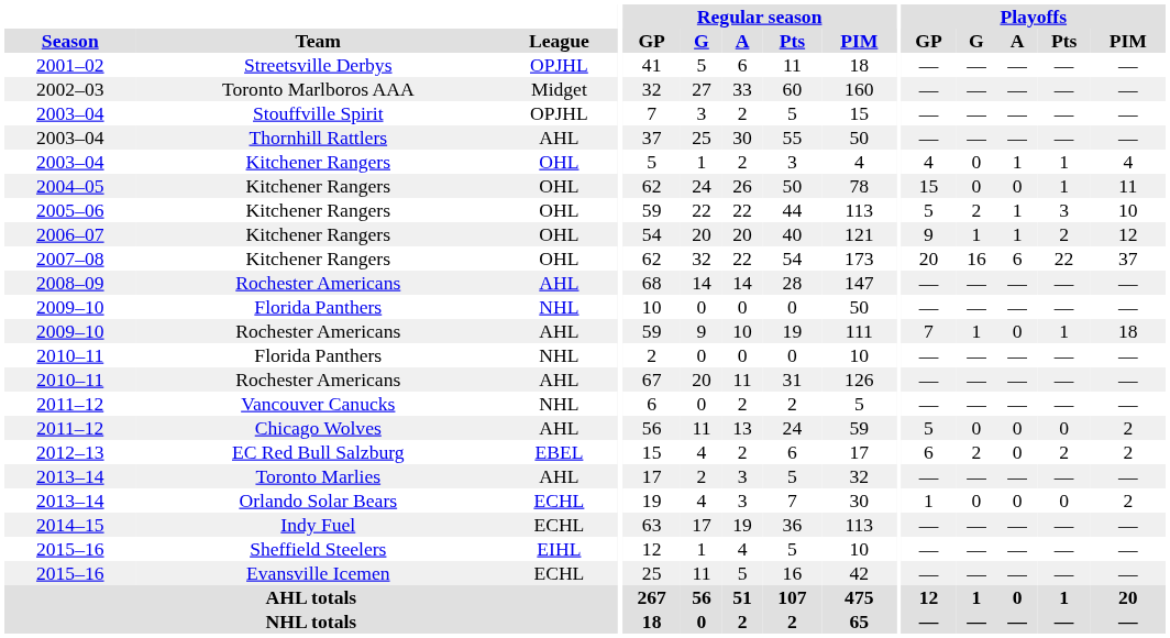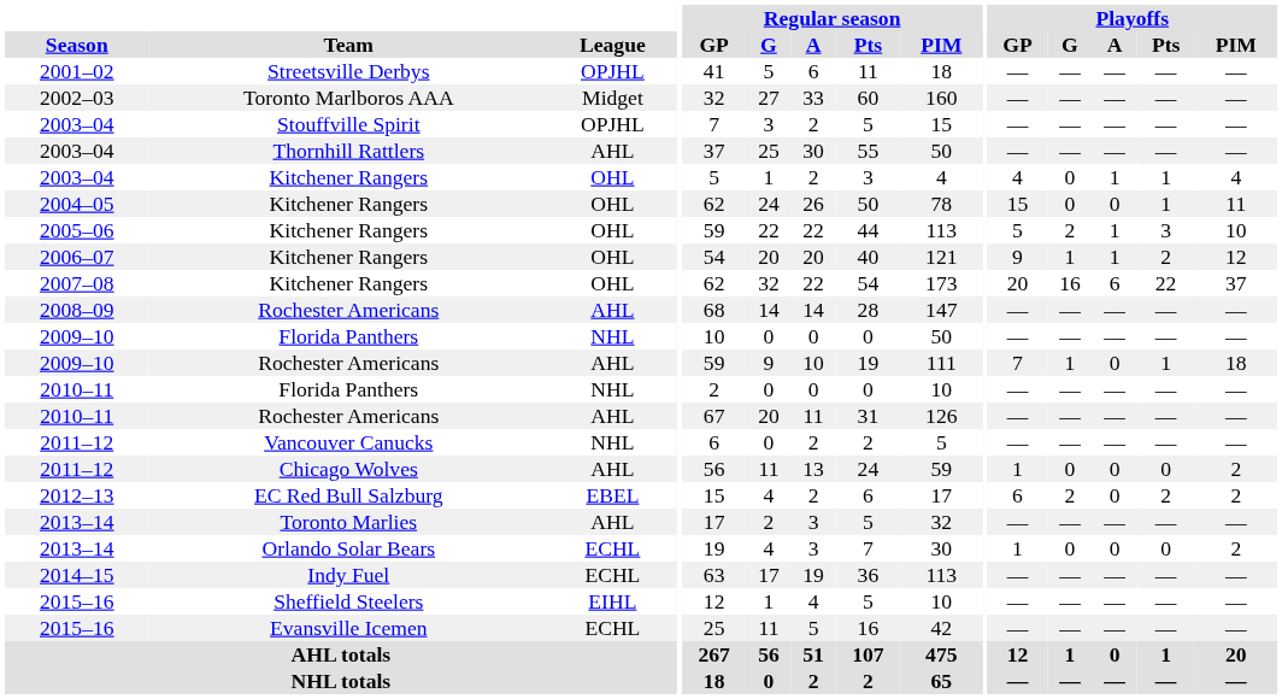 <table border="0" cellpadding="1" cellspacing="0" style="text-align:center; width:60em">
 <tr bgcolor="#e0e0e0">
 <th colspan="3" bgcolor="#ffffff"></th>
 <th rowspan="100" bgcolor="#ffffff"></th>
 <th colspan="5"><a href='#'>Regular season</a></th>
 <th rowspan="100" bgcolor="#ffffff"></th>
 <th colspan="5"><a href='#'>Playoffs</a></th>
 </tr>
 <tr bgcolor="#e0e0e0">
 <th><a href='#'>Season</a></th>
 <th>Team</th>
 <th>League</th>
 <th>GP</th>
 <th><a href='#'>G</a></th>
 <th><a href='#'>A</a></th>
 <th><a href='#'>Pts</a></th>
 <th><a href='#'>PIM</a></th>
 <th>GP</th>
 <th>G</th>
 <th>A</th>
 <th>Pts</th>
 <th>PIM</th>
 </tr>
 <tr>
 <td><a href='#'>2001–02</a></td>
 <td><a href='#'>Streetsville Derbys</a></td>
 <td><a href='#'>OPJHL</a></td>
 <td>41</td>
 <td>5</td>
 <td>6</td>
 <td>11</td>
 <td>18</td>
 <td>—</td>
 <td>—</td>
 <td>—</td>
 <td>—</td>
 <td>—</td>
 </tr>
 <tr bgcolor="#f0f0f0">
 <td>2002–03</td>
 <td>Toronto Marlboros AAA</td>
 <td>Midget</td>
 <td>32</td>
 <td>27</td>
 <td>33</td>
 <td>60</td>
 <td>160</td>
 <td>—</td>
 <td>—</td>
 <td>—</td>
 <td>—</td>
 <td>—</td>
 </tr>
 <tr>
 <td><a href='#'>2003–04</a></td>
 <td><a href='#'>Stouffville Spirit</a></td>
 <td>OPJHL</td>
 <td>7</td>
 <td>3</td>
 <td>2</td>
 <td>5</td>
 <td>15</td>
 <td>—</td>
 <td>—</td>
 <td>—</td>
 <td>—</td>
 <td>—</td>
 </tr>
 <tr bgcolor="#f0f0f0">
 <td>2003–04</td>
 <td><a href='#'>Thornhill Rattlers</a></td>
 <td>AHL</td>
 <td>37</td>
 <td>25</td>
 <td>30</td>
 <td>55</td>
 <td>50</td>
 <td>—</td>
 <td>—</td>
 <td>—</td>
 <td>—</td>
 <td>—</td>
 </tr>
 <tr>
 <td><a href='#'>2003–04</a></td>
 <td><a href='#'>Kitchener Rangers</a></td>
 <td><a href='#'>OHL</a></td>
 <td>5</td>
 <td>1</td>
 <td>2</td>
 <td>3</td>
 <td>4</td>
 <td>4</td>
 <td>0</td>
 <td>1</td>
 <td>1</td>
 <td>4</td>
 </tr>
 <tr bgcolor="#f0f0f0">
 <td><a href='#'>2004–05</a></td>
 <td>Kitchener Rangers</td>
 <td>OHL</td>
 <td>62</td>
 <td>24</td>
 <td>26</td>
 <td>50</td>
 <td>78</td>
 <td>15</td>
 <td>0</td>
 <td>0</td>
 <td>1</td>
 <td>11</td>
 </tr>
 <tr>
 <td><a href='#'>2005–06</a></td>
 <td>Kitchener Rangers</td>
 <td>OHL</td>
 <td>59</td>
 <td>22</td>
 <td>22</td>
 <td>44</td>
 <td>113</td>
 <td>5</td>
 <td>2</td>
 <td>1</td>
 <td>3</td>
 <td>10</td>
 </tr>
 <tr bgcolor="#f0f0f0">
 <td><a href='#'>2006–07</a></td>
 <td>Kitchener Rangers</td>
 <td>OHL</td>
 <td>54</td>
 <td>20</td>
 <td>20</td>
 <td>40</td>
 <td>121</td>
 <td>9</td>
 <td>1</td>
 <td>1</td>
 <td>2</td>
 <td>12</td>
 </tr>
 <tr>
 <td><a href='#'>2007–08</a></td>
 <td>Kitchener Rangers</td>
 <td>OHL</td>
 <td>62</td>
 <td>32</td>
 <td>22</td>
 <td>54</td>
 <td>173</td>
 <td>20</td>
 <td>16</td>
 <td>6</td>
 <td>22</td>
 <td>37</td>
 </tr>
 <tr bgcolor="#f0f0f0">
 <td><a href='#'>2008–09</a></td>
 <td><a href='#'>Rochester Americans</a></td>
 <td><a href='#'>AHL</a></td>
 <td>68</td>
 <td>14</td>
 <td>14</td>
 <td>28</td>
 <td>147</td>
 <td>—</td>
 <td>—</td>
 <td>—</td>
 <td>—</td>
 <td>—</td>
 </tr>
 <tr>
 <td><a href='#'>2009–10</a></td>
 <td><a href='#'>Florida Panthers</a></td>
 <td><a href='#'>NHL</a></td>
 <td>10</td>
 <td>0</td>
 <td>0</td>
 <td>0</td>
 <td>50</td>
 <td>—</td>
 <td>—</td>
 <td>—</td>
 <td>—</td>
 <td>—</td>
 </tr>
 <tr bgcolor="#f0f0f0">
 <td><a href='#'>2009–10</a></td>
 <td>Rochester Americans</td>
 <td>AHL</td>
 <td>59</td>
 <td>9</td>
 <td>10</td>
 <td>19</td>
 <td>111</td>
 <td>7</td>
 <td>1</td>
 <td>0</td>
 <td>1</td>
 <td>18</td>
 </tr>
 <tr>
 <td><a href='#'>2010–11</a></td>
 <td>Florida Panthers</td>
 <td>NHL</td>
 <td>2</td>
 <td>0</td>
 <td>0</td>
 <td>0</td>
 <td>10</td>
 <td>—</td>
 <td>—</td>
 <td>—</td>
 <td>—</td>
 <td>—</td>
 </tr>
 <tr bgcolor="#f0f0f0">
 <td><a href='#'>2010–11</a></td>
 <td>Rochester Americans</td>
 <td>AHL</td>
 <td>67</td>
 <td>20</td>
 <td>11</td>
 <td>31</td>
 <td>126</td>
 <td>—</td>
 <td>—</td>
 <td>—</td>
 <td>—</td>
 <td>—</td>
 </tr>
 <tr>
 <td><a href='#'>2011–12</a></td>
 <td><a href='#'>Vancouver Canucks</a></td>
 <td>NHL</td>
 <td>6</td>
 <td>0</td>
 <td>2</td>
 <td>2</td>
 <td>5</td>
 <td>—</td>
 <td>—</td>
 <td>—</td>
 <td>—</td>
 <td>—</td>
 </tr>
 <tr bgcolor="#f0f0f0">
 <td><a href='#'>2011–12</a></td>
 <td><a href='#'>Chicago Wolves</a></td>
 <td>AHL</td>
 <td>56</td>
 <td>11</td>
 <td>13</td>
 <td>24</td>
 <td>59</td>
-<td>5</td>
+<td>1</td>
 <td>0</td>
 <td>0</td>
 <td>0</td>
 <td>2</td>
 </tr>
 <tr>
 <td><a href='#'>2012–13</a></td>
 <td><a href='#'>EC Red Bull Salzburg</a></td>
 <td><a href='#'>EBEL</a></td>
 <td>15</td>
 <td>4</td>
 <td>2</td>
 <td>6</td>
 <td>17</td>
 <td>6</td>
 <td>2</td>
 <td>0</td>
 <td>2</td>
 <td>2</td>
 </tr>
 <tr bgcolor="#f0f0f0">
 <td><a href='#'>2013–14</a></td>
 <td><a href='#'>Toronto Marlies</a></td>
 <td>AHL</td>
 <td>17</td>
 <td>2</td>
 <td>3</td>
 <td>5</td>
 <td>32</td>
 <td>—</td>
 <td>—</td>
 <td>—</td>
 <td>—</td>
 <td>—</td>
 </tr>
 <tr>
 <td><a href='#'>2013–14</a></td>
 <td><a href='#'>Orlando Solar Bears</a></td>
 <td><a href='#'>ECHL</a></td>
 <td>19</td>
 <td>4</td>
 <td>3</td>
 <td>7</td>
 <td>30</td>
 <td>1</td>
 <td>0</td>
 <td>0</td>
 <td>0</td>
 <td>2</td>
 </tr>
 <tr bgcolor="#f0f0f0">
 <td><a href='#'>2014–15</a></td>
 <td><a href='#'>Indy Fuel</a></td>
 <td>ECHL</td>
 <td>63</td>
 <td>17</td>
 <td>19</td>
 <td>36</td>
 <td>113</td>
 <td>—</td>
 <td>—</td>
 <td>—</td>
 <td>—</td>
 <td>—</td>
 </tr>
 <tr>
 <td><a href='#'>2015–16</a></td>
 <td><a href='#'>Sheffield Steelers</a></td>
 <td><a href='#'>EIHL</a></td>
 <td>12</td>
 <td>1</td>
 <td>4</td>
 <td>5</td>
 <td>10</td>
 <td>—</td>
 <td>—</td>
 <td>—</td>
 <td>—</td>
 <td>—</td>
 </tr>
 <tr bgcolor="#f0f0f0">
 <td><a href='#'>2015–16</a></td>
 <td><a href='#'>Evansville Icemen</a></td>
 <td>ECHL</td>
 <td>25</td>
 <td>11</td>
 <td>5</td>
 <td>16</td>
 <td>42</td>
 <td>—</td>
 <td>—</td>
 <td>—</td>
 <td>—</td>
 <td>—</td>
 </tr>
 <tr bgcolor="#e0e0e0">
 <th colspan="3">AHL totals</th>
 <th>267</th>
 <th>56</th>
 <th>51</th>
 <th>107</th>
 <th>475</th>
 <th>12</th>
 <th>1</th>
 <th>0</th>
 <th>1</th>
 <th>20</th>
 </tr>
 <tr bgcolor="#e0e0e0">
 <th colspan="3">NHL totals</th>
 <th>18</th>
 <th>0</th>
 <th>2</th>
 <th>2</th>
 <th>65</th>
 <th>—</th>
 <th>—</th>
 <th>—</th>
 <th>—</th>
 <th>—</th>
 </tr>
 </table>
